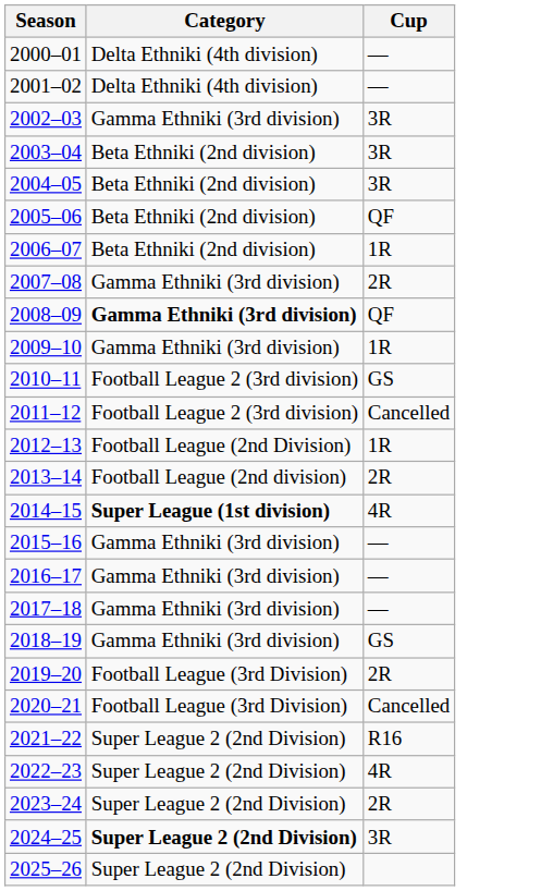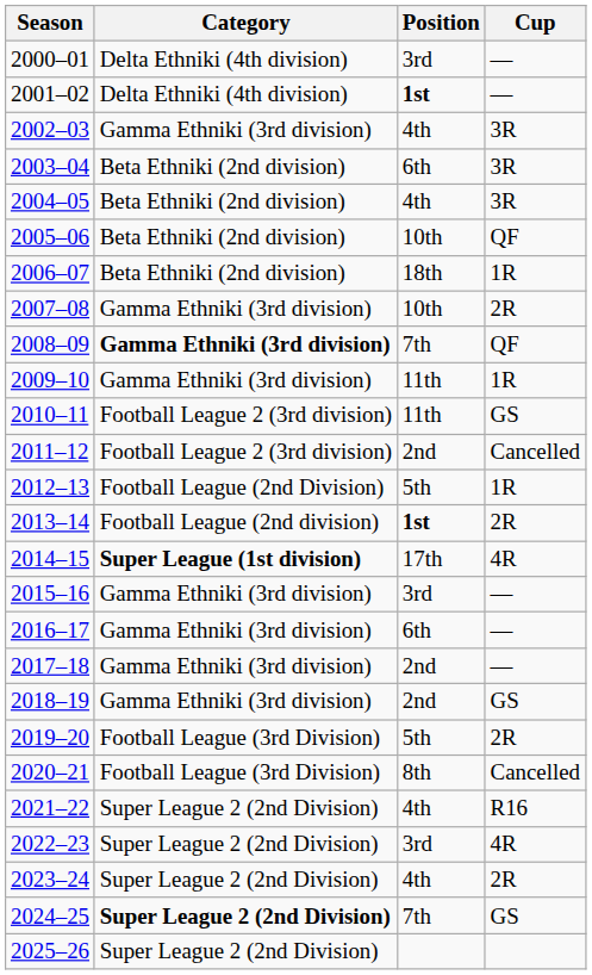 <table class="wikitable">
 <tr>
 <th>Season</th>
 <th>Category</th>
+<th>Position</th>
 <th>Cup</th>
 </tr>
 <tr>
 <td>2000–01</td>
 <td>Delta Ethniki (4th division)</td>
+<td>3rd</td>
 <td>—</td>
 </tr>
 <tr>
 <td>2001–02</td>
 <td>Delta Ethniki (4th division)</td>
+<td><strong>1st</strong></td>
 <td>—</td>
 </tr>
 <tr>
 <td><a href='#'>2002–03</a></td>
 <td>Gamma Ethniki (3rd division)</td>
+<td>4th</td>
 <td>3R</td>
 </tr>
 <tr>
 <td><a href='#'>2003–04</a></td>
 <td>Beta Ethniki (2nd division)</td>
+<td>6th</td>
 <td>3R</td>
 </tr>
 <tr>
 <td><a href='#'>2004–05</a></td>
 <td>Beta Ethniki (2nd division)</td>
+<td>4th</td>
 <td>3R</td>
 </tr>
 <tr>
 <td><a href='#'>2005–06</a></td>
 <td>Beta Ethniki (2nd division)</td>
+<td>10th</td>
 <td>QF</td>
 </tr>
 <tr>
 <td><a href='#'>2006–07</a></td>
 <td>Beta Ethniki (2nd division)</td>
+<td>18th</td>
 <td>1R</td>
 </tr>
 <tr>
 <td><a href='#'>2007–08</a></td>
 <td>Gamma Ethniki (3rd division)</td>
+<td>10th</td>
 <td>2R</td>
 </tr>
 <tr>
 <td><a href='#'>2008–09</a></td>
 <td><strong>Gamma Ethniki (3rd division)</strong></td>
+<td>7th</td>
 <td>QF</td>
 </tr>
 <tr>
 <td><a href='#'>2009–10</a></td>
 <td>Gamma Ethniki (3rd division)</td>
+<td>11th</td>
 <td>1R</td>
 </tr>
 <tr>
 <td><a href='#'>2010–11</a></td>
 <td>Football League 2 (3rd division)</td>
+<td>11th</td>
 <td>GS</td>
 </tr>
 <tr>
 <td><a href='#'>2011–12</a></td>
 <td>Football League 2 (3rd division)</td>
+<td>2nd</td>
 <td>Cancelled</td>
 </tr>
 <tr>
 <td><a href='#'>2012–13</a></td>
 <td>Football League (2nd Division)</td>
+<td>5th</td>
 <td>1R</td>
 </tr>
 <tr>
 <td><a href='#'>2013–14</a></td>
 <td>Football League (2nd division)</td>
+<td><strong>1st</strong></td>
 <td>2R</td>
 </tr>
 <tr>
 <td><a href='#'>2014–15</a></td>
 <td><strong>Super League (1st division)</strong></td>
+<td>17th</td>
 <td>4R</td>
 </tr>
 <tr>
 <td><a href='#'>2015–16</a></td>
 <td>Gamma Ethniki (3rd division)</td>
+<td>3rd</td>
 <td>—</td>
 </tr>
 <tr>
 <td><a href='#'>2016–17</a></td>
 <td>Gamma Ethniki (3rd division)</td>
+<td>6th</td>
 <td>—</td>
 </tr>
 <tr>
 <td><a href='#'>2017–18</a></td>
 <td>Gamma Ethniki (3rd division)</td>
+<td>2nd</td>
 <td>—</td>
 </tr>
 <tr>
 <td><a href='#'>2018–19</a></td>
 <td>Gamma Ethniki (3rd division)</td>
+<td>2nd</td>
 <td>GS</td>
 </tr>
 <tr>
 <td><a href='#'>2019–20</a></td>
 <td>Football League (3rd Division)</td>
+<td>5th</td>
 <td>2R</td>
 </tr>
 <tr>
 <td><a href='#'>2020–21</a></td>
 <td>Football League (3rd Division)</td>
+<td>8th</td>
 <td>Cancelled</td>
 </tr>
 <tr>
 <td><a href='#'>2021–22</a></td>
 <td>Super League 2 (2nd Division)</td>
+<td>4th</td>
 <td>R16</td>
 </tr>
 <tr>
 <td><a href='#'>2022–23</a></td>
 <td>Super League 2 (2nd Division)</td>
+<td>3rd</td>
 <td>4R</td>
 </tr>
 <tr>
 <td><a href='#'>2023–24</a></td>
 <td>Super League 2 (2nd Division)</td>
+<td>4th</td>
 <td>2R</td>
 </tr>
 <tr>
 <td><a href='#'>2024–25</a></td>
 <td><strong>Super League 2 (2nd Division)</strong></td>
-<td>3R</td>
+<td>7th</td>
+<td>GS</td>
 </tr>
 <tr>
 <td><a href='#'>2025–26</a></td>
 <td>Super League 2 (2nd Division)</td>
 <td></td>
+<td></td>
 </tr>
 </table>
